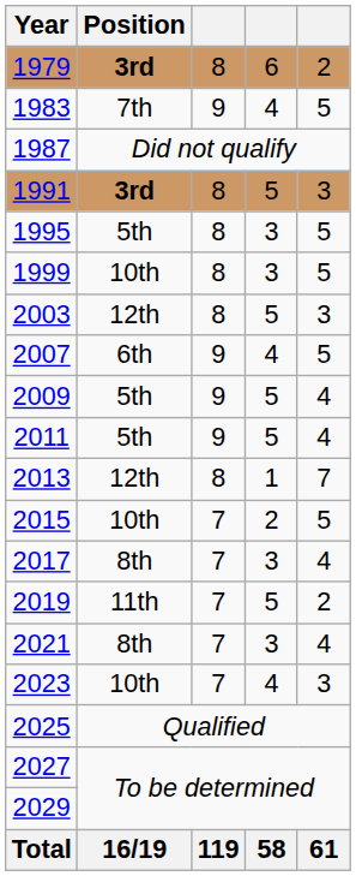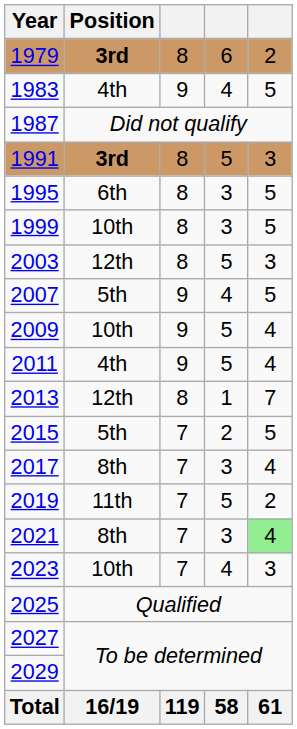 <table class="wikitable" style="text-align: center;">
 <tr>
 <th>Year</th>
 <th>Position</th>
 <th width=25px></th>
 <th width=25px></th>
 <th width=25px></th>
 </tr>
 <tr bgcolor=#cc9966>
 <td> <a href='#'>1979</a></td>
 <td><strong>3rd</strong></td>
 <td>8</td>
 <td>6</td>
 <td>2</td>
 </tr>
 <tr>
 <td> <a href='#'>1983</a></td>
-<td>7th</td>
+<td>4th</td>
 <td>9</td>
 <td>4</td>
 <td>5</td>
 </tr>
 <tr>
 <td> <a href='#'>1987</a></td>
 <td colspan=4><em>Did not qualify</em></td>
 </tr>
 <tr bgcolor=#cc9966>
 <td> <a href='#'>1991</a></td>
 <td><strong>3rd</strong></td>
 <td>8</td>
 <td>5</td>
 <td>3</td>
 </tr>
 <tr>
 <td> <a href='#'>1995</a></td>
-<td>5th</td>
+<td>6th</td>
 <td>8</td>
 <td>3</td>
 <td>5</td>
 </tr>
 <tr>
 <td> <a href='#'>1999</a></td>
 <td>10th</td>
 <td>8</td>
 <td>3</td>
 <td>5</td>
 </tr>
 <tr>
 <td> <a href='#'>2003</a></td>
 <td>12th</td>
 <td>8</td>
 <td>5</td>
 <td>3</td>
 </tr>
 <tr>
 <td> <a href='#'>2007</a></td>
-<td>6th</td>
+<td>5th</td>
 <td>9</td>
 <td>4</td>
 <td>5</td>
 </tr>
 <tr>
 <td> <a href='#'>2009</a></td>
-<td>5th</td>
+<td>10th</td>
 <td>9</td>
 <td>5</td>
 <td>4</td>
 </tr>
 <tr>
 <td> <a href='#'>2011</a></td>
-<td>5th</td>
+<td>4th</td>
 <td>9</td>
 <td>5</td>
 <td>4</td>
 </tr>
 <tr>
 <td> <a href='#'>2013</a></td>
 <td>12th</td>
 <td>8</td>
 <td>1</td>
 <td>7</td>
 </tr>
 <tr>
 <td> <a href='#'>2015</a></td>
-<td>10th</td>
+<td>5th</td>
 <td>7</td>
 <td>2</td>
 <td>5</td>
 </tr>
 <tr>
 <td> <a href='#'>2017</a></td>
 <td>8th</td>
 <td>7</td>
 <td>3</td>
 <td>4</td>
 </tr>
 <tr>
 <td> <a href='#'>2019</a></td>
 <td>11th</td>
 <td>7</td>
 <td>5</td>
 <td>2</td>
 </tr>
 <tr>
 <td> <a href='#'>2021</a></td>
 <td>8th</td>
 <td>7</td>
 <td>3</td>
-<td>4</td>
+<td style="background: lightgreen;">4</td>
 </tr>
 <tr>
 <td> <a href='#'>2023</a></td>
 <td>10th</td>
 <td>7</td>
 <td>4</td>
 <td>3</td>
 </tr>
 <tr>
 <td> <a href='#'>2025</a></td>
 <td colspan=4><em>Qualified</em></td>
 </tr>
 <tr>
 <td> <a href='#'>2027</a></td>
 <td colspan=4 rowspan=2><em>To be determined</em></td>
 </tr>
 <tr>
 <td> <a href='#'>2029</a></td>
 </tr>
 <tr>
 <th>Total</th>
 <th>16/19</th>
 <th>119</th>
 <th>58</th>
 <th>61</th>
 </tr>
 </table>
